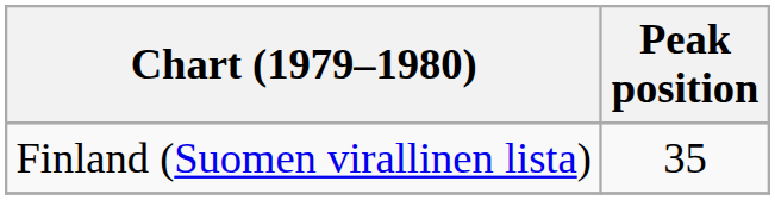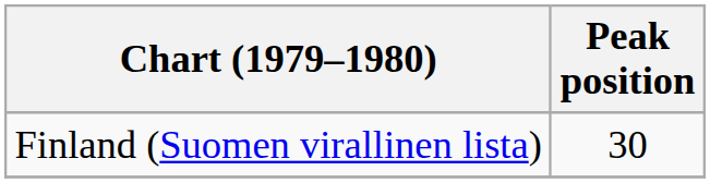 <table class="wikitable sortable">
 <tr>
 <th>Chart (1979–1980)</th>
 <th>Peak<br>position</th>
 </tr>
 <tr>
 </tr>
 <tr>
 </tr>
 <tr>
 </tr>
 <tr>
 <td>Finland (<a href='#'>Suomen virallinen lista</a>)</td>
-<td style="text-align:center;">35</td>
+<td style="text-align:center;">30</td>
 </tr>
 <tr>
 </tr>
 </table>
